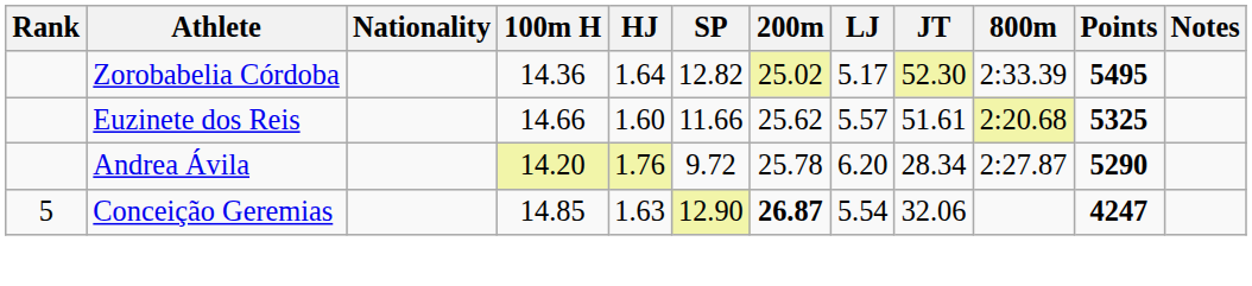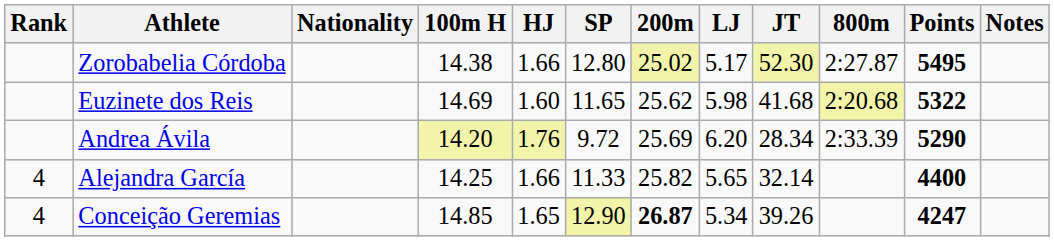 <table class="wikitable sortable" style=" text-align:center;">
 <tr>
 <th>Rank</th>
 <th>Athlete</th>
 <th>Nationality</th>
 <th>100m H</th>
 <th>HJ</th>
 <th>SP</th>
 <th>200m</th>
 <th>LJ</th>
 <th>JT</th>
 <th>800m</th>
 <th>Points</th>
 <th>Notes</th>
 </tr>
 <tr>
 <td></td>
 <td align=left><a href='#'>Zorobabelia Córdoba</a></td>
 <td align=left></td>
-<td>14.36</td>
-<td>1.64</td>
-<td>12.82</td>
+<td>14.38</td>
+<td>1.66</td>
+<td>12.80</td>
 <td bgcolor=#F2F5A9>25.02</td>
 <td>5.17</td>
 <td bgcolor=#F2F5A9>52.30</td>
-<td>2:33.39</td>
+<td>2:27.87</td>
 <td><strong>5495</strong></td>
 <td></td>
 </tr>
 <tr>
 <td></td>
 <td align=left><a href='#'>Euzinete dos Reis</a></td>
 <td align=left></td>
-<td>14.66</td>
+<td>14.69</td>
 <td>1.60</td>
-<td>11.66</td>
+<td>11.65</td>
 <td>25.62</td>
-<td>5.57</td>
-<td>51.61</td>
+<td>5.98</td>
+<td>41.68</td>
 <td bgcolor=#F2F5A9>2:20.68</td>
-<td><strong>5325</strong></td>
+<td><strong>5322</strong></td>
 <td></td>
 </tr>
 <tr>
 <td></td>
 <td align=left><a href='#'>Andrea Ávila</a></td>
 <td align=left></td>
 <td bgcolor=#F2F5A9>14.20</td>
 <td bgcolor=#F2F5A9>1.76</td>
 <td>9.72</td>
-<td>25.78</td>
+<td>25.69</td>
 <td>6.20</td>
 <td>28.34</td>
-<td>2:27.87</td>
+<td>2:33.39</td>
 <td><strong>5290</strong></td>
 <td></td>
 </tr>
 <tr>
-<td>5</td>
+<td>4</td>
+<td align=left><a href='#'>Alejandra García</a></td>
+<td align=left></td>
+<td>14.25</td>
+<td>1.66</td>
+<td>11.33</td>
+<td>25.82</td>
+<td>5.65</td>
+<td>32.14</td>
+<td></td>
+<td><strong>4400</strong></td>
+<td></td>
+</tr>
+<tr>
+<td>4</td>
 <td align=left><a href='#'>Conceição Geremias</a></td>
 <td align=left></td>
 <td>14.85</td>
-<td>1.63</td>
+<td>1.65</td>
 <td bgcolor=#F2F5A9>12.90</td>
 <td><strong>26.87</strong></td>
-<td>5.54</td>
-<td>32.06</td>
+<td>5.34</td>
+<td>39.26</td>
 <td></td>
 <td><strong>4247</strong></td>
 <td></td>
 </tr>
 </table>
